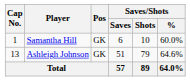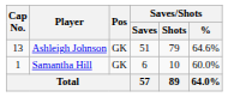 <table class="wikitable sortable" style="text-align: center; font-size: 85%; margin-left: 1em;">
 <tr>
 <th rowspan="2">Cap<br>No.</th>
 <th rowspan="2">Player</th>
 <th rowspan="2">Pos</th>
 <th colspan="3">Saves/Shots</th>
 </tr>
 <tr>
 <th>Saves</th>
 <th>Shots</th>
 <th>%</th>
 </tr>
 <tr>
+<td>13</td>
+<td style="text-align: left;" data-sort-value="Johnson, Ashleigh"><a href='#'>Ashleigh Johnson</a></td>
+<td>GK</td>
+<td>51</td>
+<td>79</td>
+<td>64.6%</td>
+</tr>
+<tr>
 <td>1</td>
 <td style="text-align: left;" data-sort-value="Hill, Samantha"><a href='#'>Samantha Hill</a></td>
 <td>GK</td>
 <td>6</td>
 <td>10</td>
 <td>60.0%</td>
 </tr>
 <tr>
-<td>13</td>
-<td style="text-align: left;" data-sort-value="Johnson, Ashleigh"><a href='#'>Ashleigh Johnson</a></td>
-<td>GK</td>
-<td>51</td>
-<td>79</td>
-<td>64.6%</td>
-</tr>
-<tr>
 <th colspan="3">Total</th>
 <th>57</th>
 <th>89</th>
 <th>64.0%</th>
 </tr>
 </table>
